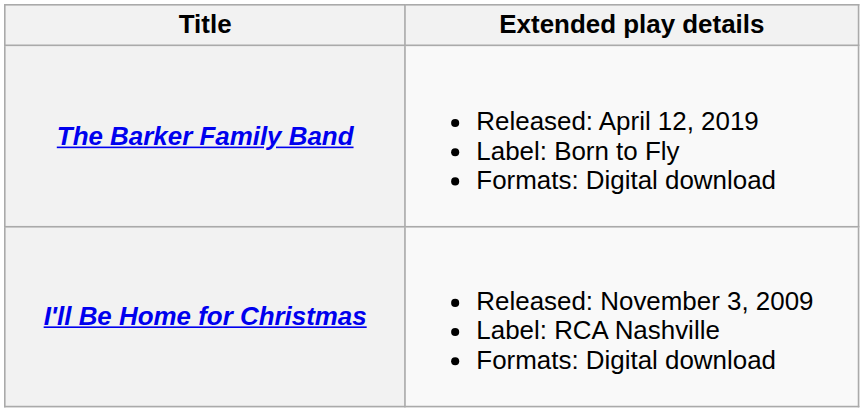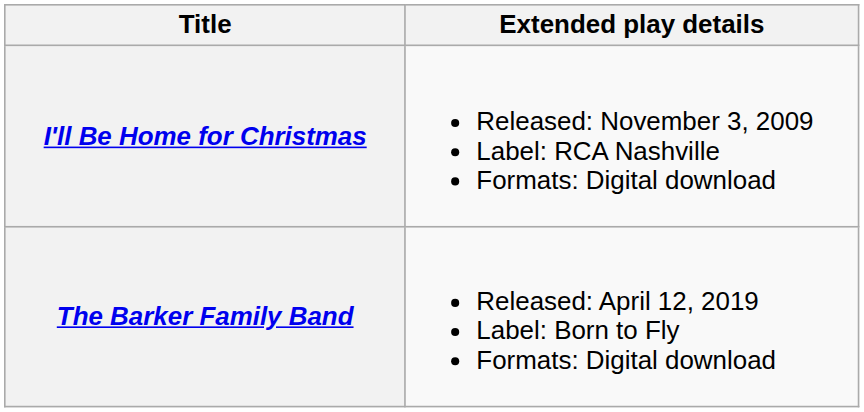 <table class="wikitable plainrowheaders" style="text-align:center;" border="1">
 <tr>
 <th style="width:15em;">Title</th>
 <th style="width:17em;">Extended play details</th>
 </tr>
 <tr>
+<th scope="row"><em><a href='#'>I'll Be Home for Christmas</a></em></th>
+<td align="left"><br><ul><li>Released: November 3, 2009</li><li>Label: RCA Nashville</li><li>Formats: Digital download</li></ul></td>
+</tr>
+<tr>
 <th scope="row"><em><a href='#'>The Barker Family Band</a></em><br></th>
 <td align="left"><br><ul><li>Released: April 12, 2019</li><li>Label: Born to Fly</li><li>Formats: Digital download</li></ul></td>
 </tr>
-<tr>
-<th scope="row"><em><a href='#'>I'll Be Home for Christmas</a></em></th>
-<td align="left"><br><ul><li>Released: November 3, 2009</li><li>Label: RCA Nashville</li><li>Formats: Digital download</li></ul></td>
-</tr>
 </table>
